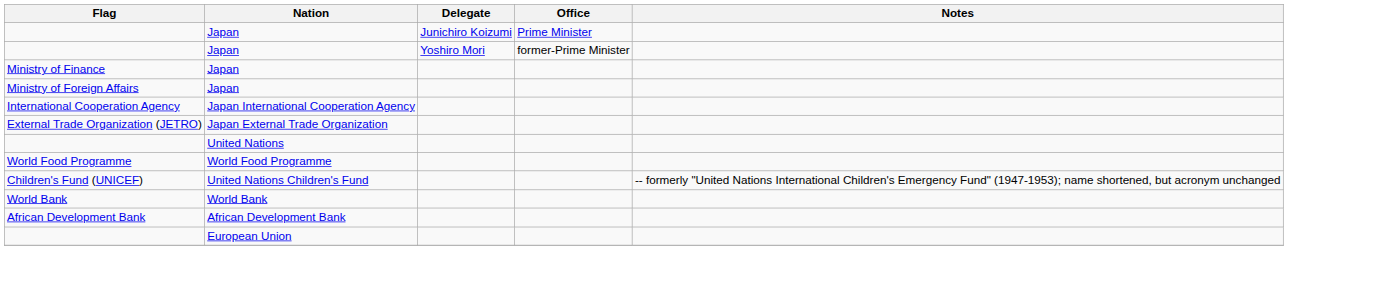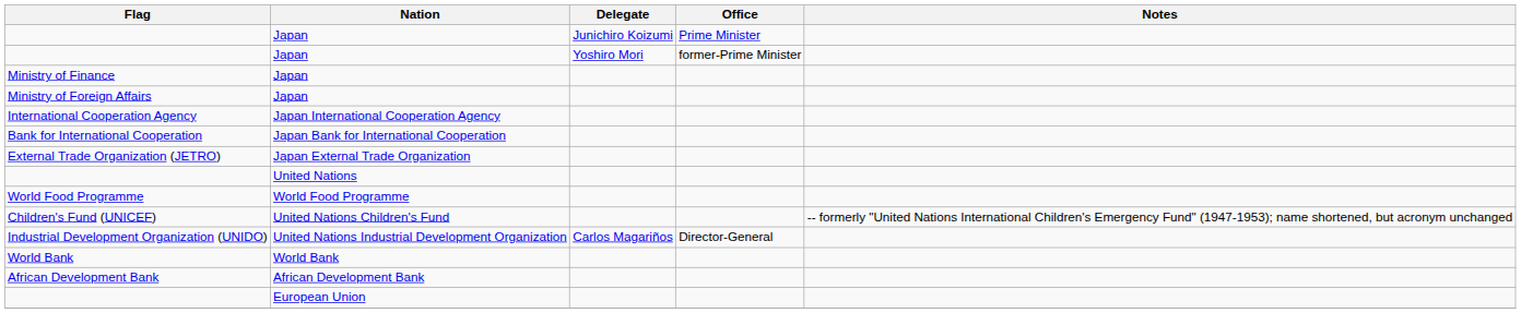 <table class="wikitable sortable">
 <tr>
 <th>Flag</th>
 <th>Nation</th>
 <th>Delegate</th>
 <th>Office</th>
 <th>Notes</th>
 </tr>
 <tr>
 <td></td>
 <td><a href='#'>Japan</a></td>
 <td><a href='#'>Junichiro Koizumi</a></td>
 <td><a href='#'>Prime Minister</a></td>
 <td></td>
 </tr>
 <tr>
 <td></td>
 <td><a href='#'>Japan</a></td>
 <td><a href='#'>Yoshiro Mori</a></td>
 <td>former-Prime Minister</td>
 <td></td>
 </tr>
 <tr>
 <td> <a href='#'>Ministry of Finance</a></td>
 <td><a href='#'>Japan</a></td>
 <td></td>
 <td></td>
 <td></td>
 </tr>
 <tr>
 <td> <a href='#'>Ministry of Foreign Affairs</a></td>
 <td><a href='#'>Japan</a></td>
 <td></td>
 <td></td>
 <td></td>
 </tr>
 <tr>
 <td> <a href='#'>International Cooperation Agency</a></td>
 <td><a href='#'>Japan International Cooperation Agency</a></td>
 <td></td>
 <td></td>
 <td></td>
 </tr>
 <tr>
+<td> <a href='#'>Bank for International Cooperation</a></td>
+<td><a href='#'>Japan Bank for International Cooperation</a></td>
+<td></td>
+<td></td>
+<td></td>
+</tr>
+<tr>
 <td> <a href='#'>External Trade Organization</a> (<a href='#'>JETRO</a>)</td>
 <td><a href='#'>Japan External Trade Organization</a></td>
 <td></td>
 <td></td>
 <td></td>
 </tr>
 <tr>
 <td></td>
 <td><a href='#'>United Nations</a></td>
 <td></td>
 <td></td>
 <td></td>
 </tr>
 <tr>
 <td> <a href='#'>World Food Programme</a></td>
 <td><a href='#'>World Food Programme</a></td>
 <td></td>
 <td></td>
 <td></td>
 </tr>
 <tr>
 <td> <a href='#'>Children's Fund</a> (<a href='#'>UNICEF</a>)</td>
 <td><a href='#'>United Nations Children's Fund</a></td>
 <td></td>
 <td></td>
 <td>-- formerly "United Nations International Children's Emergency Fund" (1947-1953); name shortened, but acronym unchanged</td>
 </tr>
 <tr>
+<td> <a href='#'>Industrial Development Organization</a> (<a href='#'>UNIDO</a>)</td>
+<td><a href='#'>United Nations Industrial Development Organization</a></td>
+<td><a href='#'>Carlos Magariños</a></td>
+<td>Director-General</td>
+<td></td>
+</tr>
+<tr>
 <td><a href='#'>World Bank</a></td>
 <td><a href='#'>World Bank</a></td>
 <td></td>
 <td></td>
 <td></td>
 </tr>
 <tr>
 <td><a href='#'>African Development Bank</a></td>
 <td><a href='#'>African Development Bank</a></td>
 <td></td>
 <td></td>
 <td></td>
 </tr>
 <tr>
 <td></td>
 <td><a href='#'>European Union</a></td>
 <td></td>
 <td></td>
 <td></td>
 </tr>
 <tr>
 </tr>
 </table>
